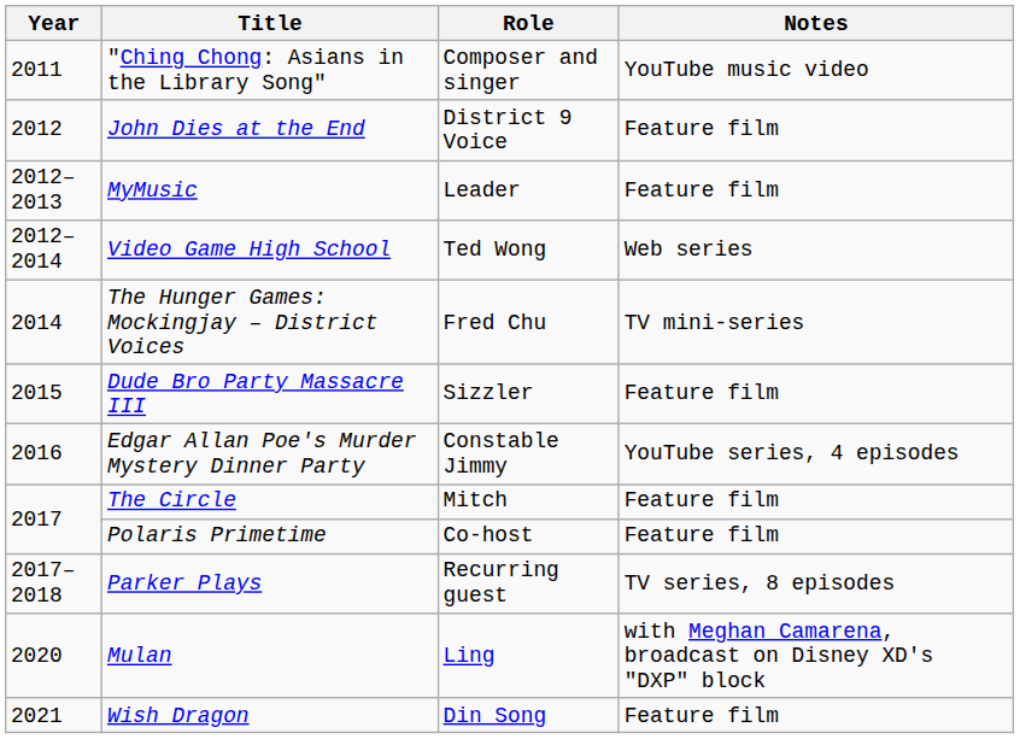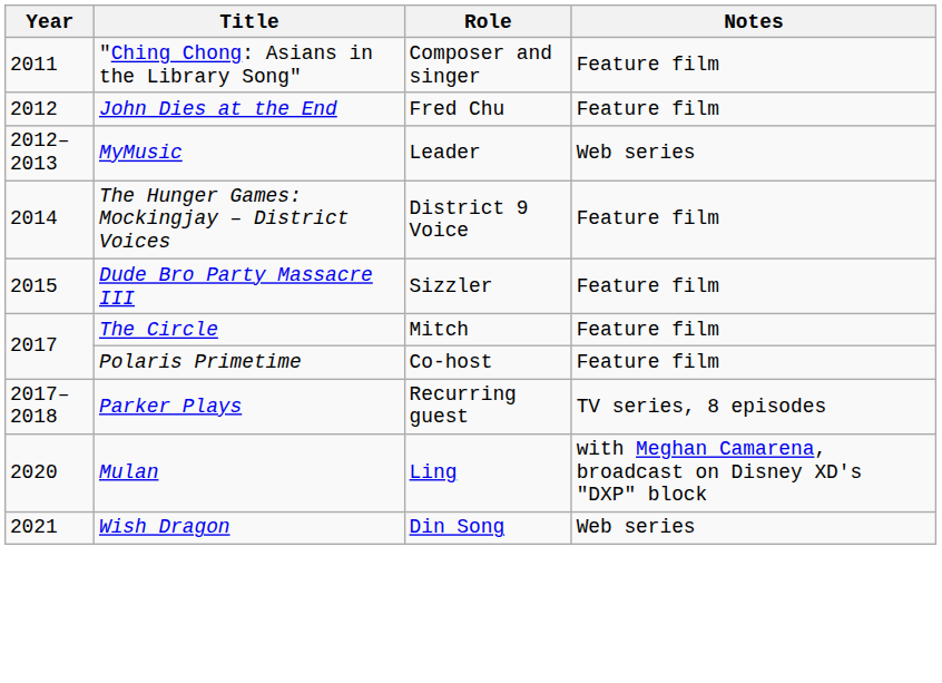 <table class="wikitable">
 <tr>
 <th scope="col">Year</th>
 <th scope="col">Title</th>
 <th scope="col">Role</th>
 <th scope="col">Notes</th>
 </tr>
 <tr>
 <td>2011</td>
 <td>"<a href='#'>Ching Chong</a>: Asians in the Library Song"</td>
 <td>Composer and singer</td>
-<td>YouTube music video</td>
+<td>Feature film</td>
 </tr>
 <tr>
 <td>2012</td>
 <td><em><a href='#'>John Dies at the End</a></em></td>
-<td>District 9 Voice</td>
+<td>Fred Chu</td>
 <td>Feature film</td>
 </tr>
 <tr>
 <td>2012–2013</td>
 <td><em><a href='#'>MyMusic</a></em></td>
 <td>Leader</td>
-<td>Feature film</td>
-</tr>
-<tr>
-<td>2012–2014</td>
-<td><em><a href='#'>Video Game High School</a></em></td>
-<td>Ted Wong</td>
 <td>Web series</td>
 </tr>
 <tr>
 <td>2014</td>
 <td><em>The Hunger Games: Mockingjay – District Voices</em></td>
-<td>Fred Chu</td>
-<td>TV mini-series</td>
+<td>District 9 Voice</td>
+<td>Feature film</td>
 </tr>
 <tr>
 <td>2015</td>
 <td><em><a href='#'>Dude Bro Party Massacre III</a></em></td>
 <td>Sizzler</td>
 <td>Feature film</td>
-</tr>
-<tr>
-<td>2016</td>
-<td><em>Edgar Allan Poe's Murder Mystery Dinner Party</em></td>
-<td>Constable Jimmy</td>
-<td>YouTube series, 4 episodes</td>
 </tr>
 <tr>
 <td rowspan="2">2017</td>
 <td><em><a href='#'>The Circle</a></em></td>
 <td>Mitch</td>
 <td>Feature film</td>
 </tr>
 <tr>
 <td><em>Polaris Primetime</em></td>
 <td>Co-host</td>
 <td>Feature film</td>
 </tr>
 <tr>
 <td>2017–2018</td>
 <td><em><a href='#'>Parker Plays</a></em></td>
 <td>Recurring guest</td>
 <td>TV series, 8 episodes</td>
 </tr>
 <tr>
 <td>2020</td>
 <td><em><a href='#'>Mulan</a></em></td>
 <td><a href='#'>Ling</a></td>
 <td>with <a href='#'>Meghan Camarena</a>, broadcast on Disney XD's "DXP" block</td>
 </tr>
 <tr>
 <td>2021</td>
 <td><em><a href='#'>Wish Dragon</a></em></td>
 <td><a href='#'>Din Song</a></td>
-<td>Feature film</td>
+<td>Web series</td>
 </tr>
 </table>
